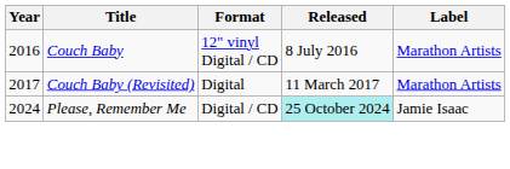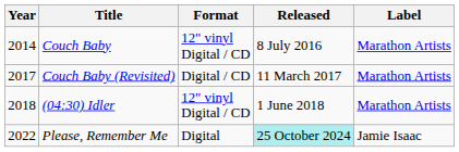 <table class="wikitable">
 <tr>
 <th>Year</th>
 <th>Title</th>
 <th>Format</th>
 <th>Released</th>
 <th>Label</th>
 </tr>
 <tr>
-<td>2016</td>
+<td>2014</td>
 <td><em><a href='#'>Couch Baby</a></em></td>
 <td><a href='#'>12" vinyl</a><br>Digital / CD</td>
 <td>8 July 2016</td>
 <td><a href='#'>Marathon Artists</a></td>
 </tr>
 <tr>
 <td>2017</td>
 <td><em><a href='#'>Couch Baby (Revisited)</a></em></td>
-<td>Digital</td>
+<td>Digital / CD</td>
 <td>11 March 2017</td>
 <td><a href='#'>Marathon Artists</a></td>
 </tr>
 <tr>
-<td>2024</td>
+<td>2018</td>
+<td><em><a href='#'>(04:30) Idler</a></em></td>
+<td><a href='#'>12" vinyl</a><br>Digital / CD</td>
+<td>1 June 2018</td>
+<td><a href='#'>Marathon Artists</a></td>
+</tr>
+<tr>
+<td>2022</td>
 <td><em>Please, Remember Me</em></td>
-<td>Digital / CD</td>
+<td>Digital</td>
 <td style="background: paleturquoise;">25 October 2024</td>
 <td>Jamie Isaac</td>
 </tr>
 </table>
